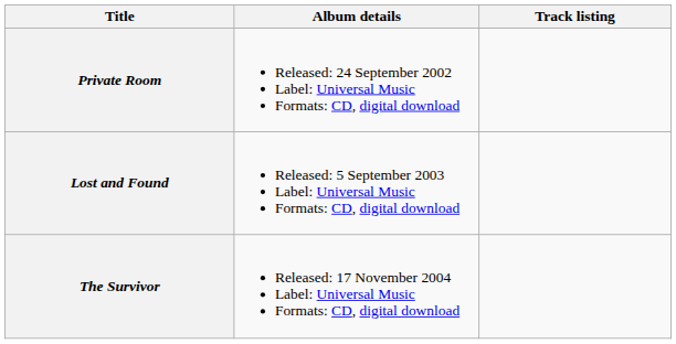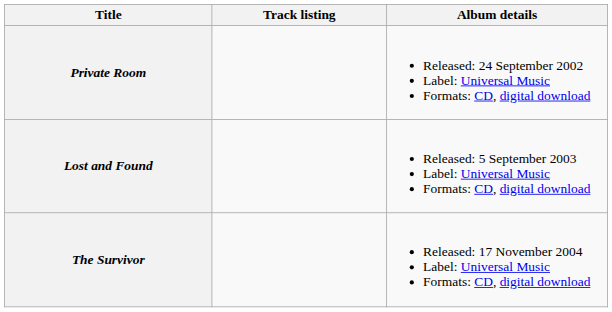 <table class="wikitable plainrowheaders" style="text-align:center;">
 <tr>
 <th style="width:15em;">Title</th>
+<th style="width:200px;">Track listing</th>
 <th style="width:16em;">Album details</th>
-<th style="width:200px;">Track listing</th>
 </tr>
 <tr>
 <th scope="row"><em>Private Room</em></th>
+<td align="center"></td>
 <td align="left"><br><ul><li>Released: 24 September 2002</li><li>Label: <a href='#'>Universal Music</a></li><li>Formats: <a href='#'>CD</a>, <a href='#'>digital download</a></li></ul></td>
-<td align="center"></td>
 </tr>
 <tr>
 <th scope="row"><em>Lost and Found</em></th>
+<td align="center"></td>
 <td align="left"><br><ul><li>Released: 5 September 2003</li><li>Label: <a href='#'>Universal Music</a></li><li>Formats: <a href='#'>CD</a>, <a href='#'>digital download</a></li></ul></td>
-<td align="center"></td>
 </tr>
 <tr>
 <th scope="row"><em>The Survivor</em></th>
+<td align="center"></td>
 <td align="left"><br><ul><li>Released: 17 November 2004</li><li>Label: <a href='#'>Universal Music</a></li><li>Formats: <a href='#'>CD</a>, <a href='#'>digital download</a></li></ul></td>
-<td align="center"></td>
 </tr>
 </table>
